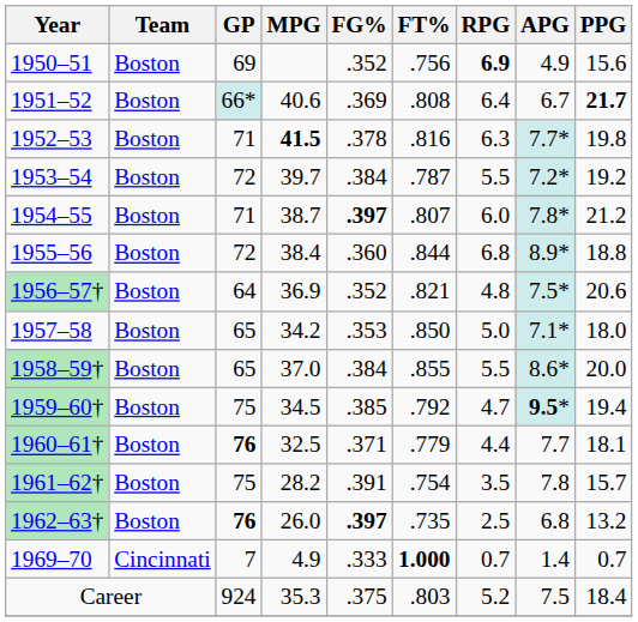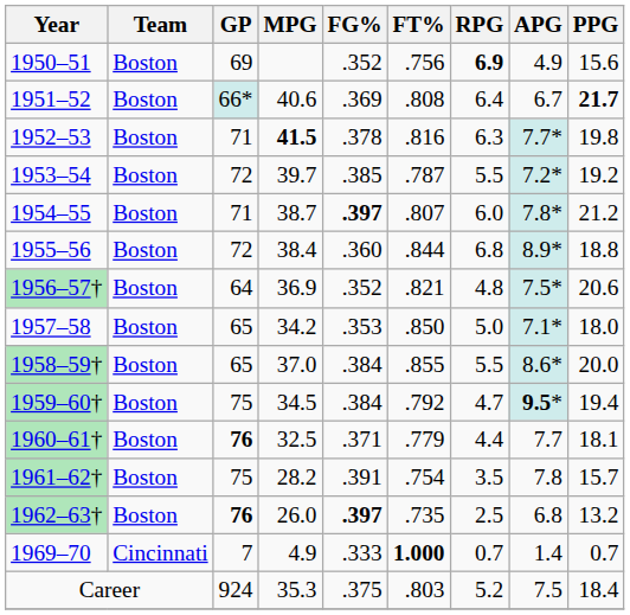 <table class="wikitable sortable" style="font-size:95%; text-align:right;">
 <tr>
 <th>Year</th>
 <th>Team</th>
 <th>GP</th>
 <th>MPG</th>
 <th>FG%</th>
 <th>FT%</th>
 <th>RPG</th>
 <th>APG</th>
 <th>PPG</th>
 </tr>
 <tr>
 <td style="text-align:left;"><a href='#'>1950–51</a></td>
 <td style="text-align:left;"><a href='#'>Boston</a></td>
 <td>69</td>
 <td></td>
 <td>.352</td>
 <td>.756</td>
 <td><strong>6.9</strong></td>
 <td>4.9</td>
 <td>15.6</td>
 </tr>
 <tr>
 <td style="text-align:left;"><a href='#'>1951–52</a></td>
 <td style="text-align:left;"><a href='#'>Boston</a></td>
 <td style="background:#cfecec;">66*</td>
 <td>40.6</td>
 <td>.369</td>
 <td>.808</td>
 <td>6.4</td>
 <td>6.7</td>
 <td><strong>21.7</strong></td>
 </tr>
 <tr>
 <td style="text-align:left;"><a href='#'>1952–53</a></td>
 <td style="text-align:left;"><a href='#'>Boston</a></td>
 <td>71</td>
 <td><strong>41.5</strong></td>
 <td>.378</td>
 <td>.816</td>
 <td>6.3</td>
 <td bgcolor="CFECEC">7.7*</td>
 <td>19.8</td>
 </tr>
 <tr>
 <td style="text-align:left;"><a href='#'>1953–54</a></td>
 <td style="text-align:left;"><a href='#'>Boston</a></td>
 <td>72</td>
 <td>39.7</td>
-<td>.384</td>
+<td>.385</td>
 <td>.787</td>
 <td>5.5</td>
 <td bgcolor="CFECEC">7.2*</td>
 <td>19.2</td>
 </tr>
 <tr>
 <td style="text-align:left;"><a href='#'>1954–55</a></td>
 <td style="text-align:left;"><a href='#'>Boston</a></td>
 <td>71</td>
 <td>38.7</td>
 <td><strong>.397</strong></td>
 <td>.807</td>
 <td>6.0</td>
 <td bgcolor="CFECEC">7.8*</td>
 <td>21.2</td>
 </tr>
 <tr>
 <td style="text-align:left;"><a href='#'>1955–56</a></td>
 <td style="text-align:left;"><a href='#'>Boston</a></td>
 <td>72</td>
 <td>38.4</td>
 <td>.360</td>
 <td>.844</td>
 <td>6.8</td>
 <td bgcolor="CFECEC">8.9*</td>
 <td>18.8</td>
 </tr>
 <tr>
 <td style="text-align:left;background:#afe6ba;"><a href='#'>1956–57</a>†</td>
 <td style="text-align:left;"><a href='#'>Boston</a></td>
 <td>64</td>
 <td>36.9</td>
 <td>.352</td>
 <td>.821</td>
 <td>4.8</td>
 <td bgcolor="CFECEC">7.5*</td>
 <td>20.6</td>
 </tr>
 <tr>
 <td style="text-align:left;"><a href='#'>1957–58</a></td>
 <td style="text-align:left;"><a href='#'>Boston</a></td>
 <td>65</td>
 <td>34.2</td>
 <td>.353</td>
 <td>.850</td>
 <td>5.0</td>
 <td bgcolor="CFECEC">7.1*</td>
 <td>18.0</td>
 </tr>
 <tr>
 <td style="text-align:left;background:#afe6ba;"><a href='#'>1958–59</a>†</td>
 <td style="text-align:left;"><a href='#'>Boston</a></td>
 <td>65</td>
 <td>37.0</td>
 <td>.384</td>
 <td>.855</td>
 <td>5.5</td>
 <td bgcolor="CFECEC">8.6*</td>
 <td>20.0</td>
 </tr>
 <tr>
 <td style="text-align:left;background:#afe6ba;"><a href='#'>1959–60</a>†</td>
 <td style="text-align:left;"><a href='#'>Boston</a></td>
 <td>75</td>
 <td>34.5</td>
-<td>.385</td>
+<td>.384</td>
 <td>.792</td>
 <td>4.7</td>
 <td bgcolor="CFECEC"><strong>9.5</strong>*</td>
 <td>19.4</td>
 </tr>
 <tr>
 <td style="text-align:left;background:#afe6ba;"><a href='#'>1960–61</a>†</td>
 <td style="text-align:left;"><a href='#'>Boston</a></td>
 <td><strong>76</strong></td>
 <td>32.5</td>
 <td>.371</td>
 <td>.779</td>
 <td>4.4</td>
 <td>7.7</td>
 <td>18.1</td>
 </tr>
 <tr>
 <td style="text-align:left;background:#afe6ba;"><a href='#'>1961–62</a>†</td>
 <td style="text-align:left;"><a href='#'>Boston</a></td>
 <td>75</td>
 <td>28.2</td>
 <td>.391</td>
 <td>.754</td>
 <td>3.5</td>
 <td>7.8</td>
 <td>15.7</td>
 </tr>
 <tr>
 <td style="text-align:left;background:#afe6ba;"><a href='#'>1962–63</a>†</td>
 <td style="text-align:left;"><a href='#'>Boston</a></td>
 <td><strong>76</strong></td>
 <td>26.0</td>
 <td><strong>.397</strong></td>
 <td>.735</td>
 <td>2.5</td>
 <td>6.8</td>
 <td>13.2</td>
 </tr>
 <tr>
 <td style="text-align:left;"><a href='#'>1969–70</a></td>
 <td style="text-align:left;"><a href='#'>Cincinnati</a></td>
 <td>7</td>
 <td>4.9</td>
 <td>.333</td>
 <td><strong>1.000</strong></td>
 <td>0.7</td>
 <td>1.4</td>
 <td>0.7</td>
 </tr>
 <tr class="sortbottom">
 <td style="text-align:center;" colspan="2">Career</td>
 <td>924</td>
 <td>35.3</td>
 <td>.375</td>
 <td>.803</td>
 <td>5.2</td>
 <td>7.5</td>
 <td>18.4</td>
 </tr>
 <tr>
 </tr>
 </table>
